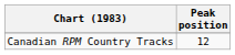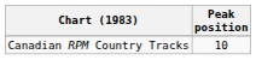 <table class="wikitable sortable">
 <tr>
 <th align="left">Chart (1983)</th>
 <th align="center">Peak<br>position</th>
 </tr>
 <tr>
 </tr>
 <tr>
 <td align="left">Canadian <em>RPM</em> Country Tracks</td>
-<td align="center">12</td>
+<td align="center">10</td>
 </tr>
 </table>
